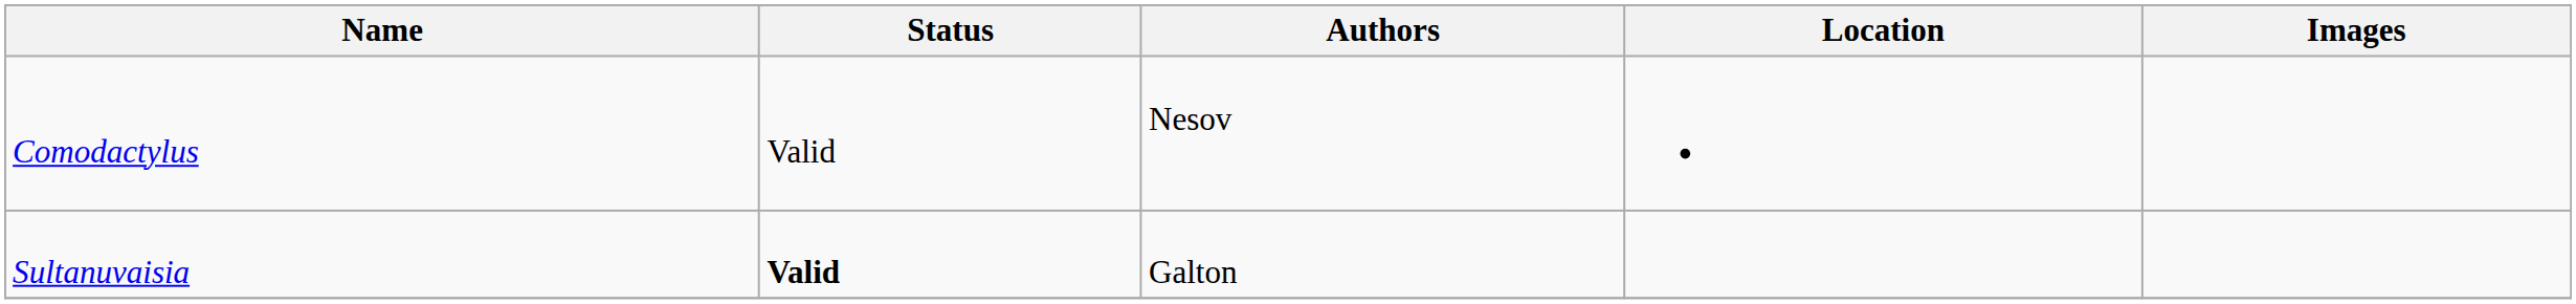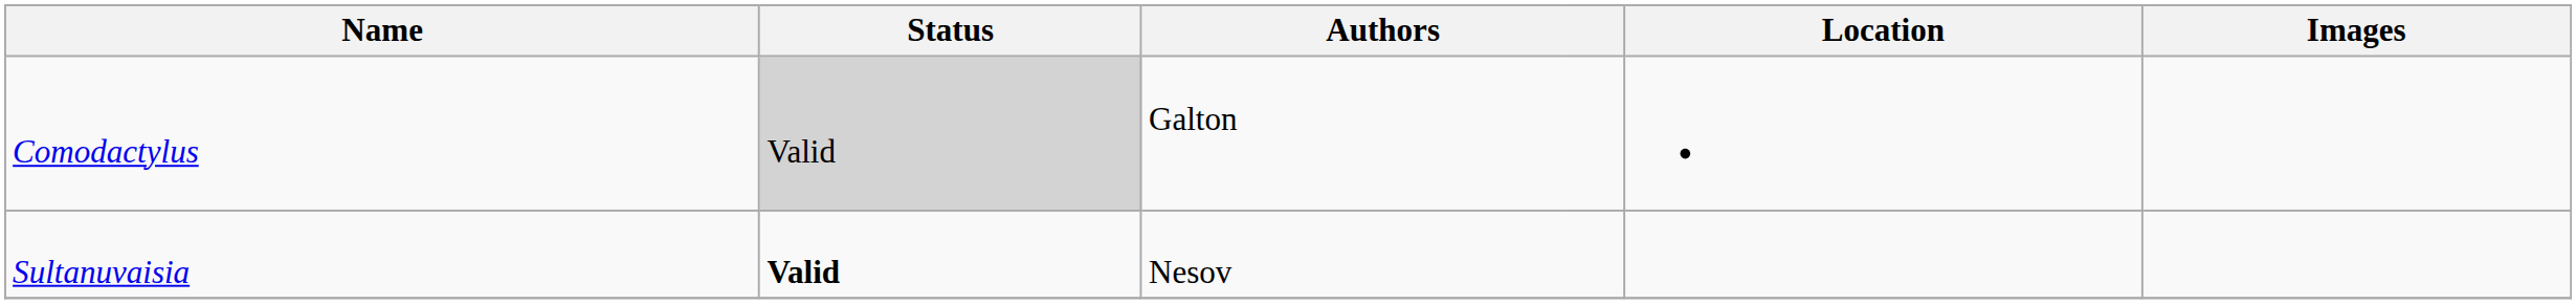 <table class="wikitable sortable" align="center" width="100%">
 <tr>
 <th>Name</th>
 <th>Status</th>
 <th colspan="2">Authors</th>
 <th>Location</th>
 <th>Images</th>
 </tr>
 <tr>
 <td><br><em><a href='#'>Comodactylus</a></em></td>
-<td><br>Valid</td>
-<td style="border-right:0px" valign="top"><br>Nesov</td>
+<td style="background: lightgrey;"><br>Valid</td>
+<td style="border-right:0px" valign="top"><br>Galton</td>
 <td style="border-left:0px" valign="top"></td>
 <td><br><ul><li></li></ul></td>
 <td></td>
 </tr>
 <tr>
 <td><br><em><a href='#'>Sultanuvaisia</a></em></td>
 <td><strong><br>Valid</strong></td>
-<td style="border-right:0px" valign="top"><br>Galton</td>
+<td style="border-right:0px" valign="top"><br>Nesov</td>
 <td style="border-left:0px" valign="top"></td>
 <td></td>
 <td></td>
 </tr>
 <tr>
 </tr>
 </table>
